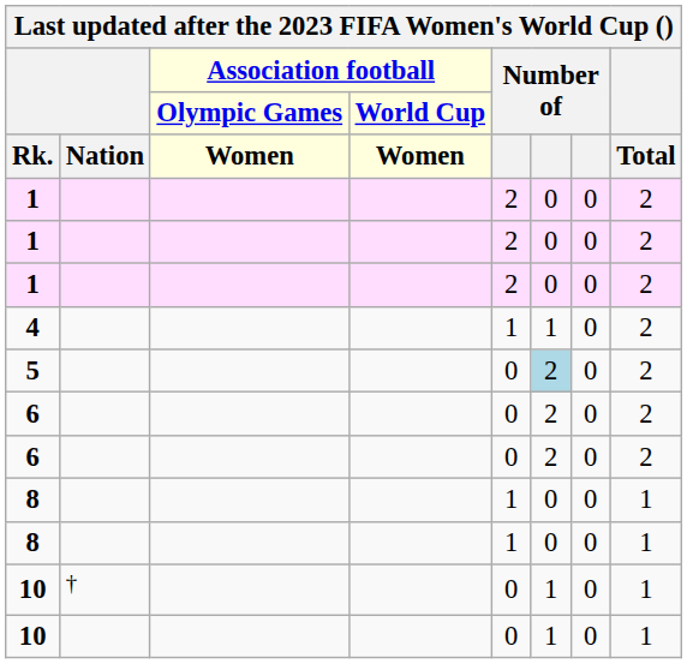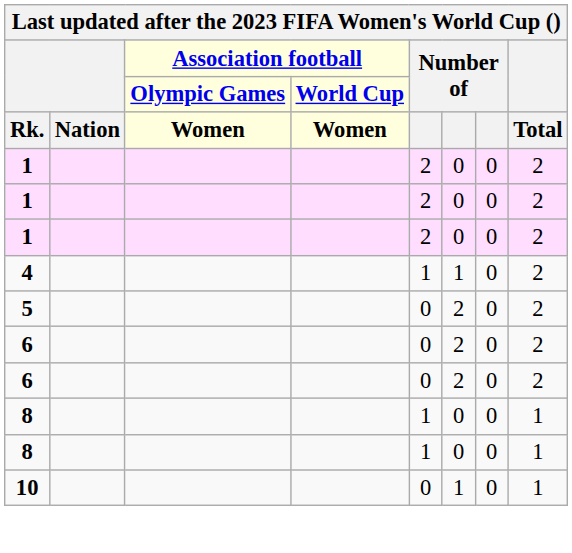 <table class="wikitable" style="margin-top: 0em; text-align: center; font-size: 100%;">
 <tr>
 <th colspan="8">Last updated after the 2023 FIFA Women's World Cup ()</th>
 </tr>
 <tr>
 <th rowspan="2" colspan="2"></th>
 <th colspan="2" style="background: #ffd;"><a href='#'>Association football</a></th>
 <th rowspan="2" colspan="3">Number of</th>
 <th rowspan="2"></th>
 </tr>
 <tr>
 <th style="background: #ffd;"><a href='#'>Olympic Games</a></th>
 <th style="background: #ffd;"><a href='#'>World Cup</a></th>
 </tr>
 <tr>
 <th style="width: 1em;">Rk.</th>
 <th>Nation</th>
 <th style="background: #ffd;">Women</th>
 <th style="background: #ffd;">Women</th>
 <th style="width: 1em;"></th>
 <th style="width: 1em;"></th>
 <th style="width: 1em;"></th>
 <th style="width: 1em;">Total</th>
 </tr>
 <tr style="background: #fdf;">
 <td><strong>1</strong></td>
 <td style="text-align: left;"></td>
 <td></td>
 <td></td>
 <td>2</td>
 <td>0</td>
 <td>0</td>
 <td>2</td>
 </tr>
 <tr style="background: #fdf;">
 <td><strong>1</strong></td>
 <td style="text-align: left;"></td>
 <td></td>
 <td></td>
 <td>2</td>
 <td>0</td>
 <td>0</td>
 <td>2</td>
 </tr>
 <tr style="background: #fdf;">
 <td><strong>1</strong></td>
 <td style="text-align: left;"></td>
 <td></td>
 <td></td>
 <td>2</td>
 <td>0</td>
 <td>0</td>
 <td>2</td>
 </tr>
 <tr>
 <td><strong>4</strong></td>
 <td style="text-align: left;"></td>
 <td></td>
 <td></td>
 <td>1</td>
 <td>1</td>
 <td>0</td>
 <td>2</td>
 </tr>
 <tr>
 <td><strong>5</strong></td>
 <td style="text-align: left;"></td>
 <td></td>
 <td></td>
 <td>0</td>
-<td style="background: lightblue;">2</td>
+<td>2</td>
 <td>0</td>
 <td>2</td>
 </tr>
 <tr>
 <td><strong>6</strong></td>
 <td style="text-align: left;"></td>
 <td></td>
 <td></td>
 <td>0</td>
 <td>2</td>
 <td>0</td>
 <td>2</td>
 </tr>
 <tr>
 <td><strong>6</strong></td>
 <td style="text-align: left;"></td>
 <td></td>
 <td></td>
 <td>0</td>
 <td>2</td>
 <td>0</td>
 <td>2</td>
 </tr>
 <tr>
 <td><strong>8</strong></td>
 <td style="text-align: left;"></td>
 <td></td>
 <td></td>
 <td>1</td>
 <td>0</td>
 <td>0</td>
 <td>1</td>
 </tr>
 <tr>
 <td><strong>8</strong></td>
 <td style="text-align: left;"></td>
 <td></td>
 <td></td>
 <td>1</td>
 <td>0</td>
 <td>0</td>
 <td>1</td>
 </tr>
 <tr>
 <td><strong>10</strong></td>
-<td style="text-align: left;"><sup>†</sup></td>
-<td></td>
-<td></td>
-<td>0</td>
-<td>1</td>
-<td>0</td>
-<td>1</td>
-</tr>
-<tr>
-<td><strong>10</strong></td>
 <td style="text-align: left;"></td>
 <td></td>
 <td></td>
 <td>0</td>
 <td>1</td>
 <td>0</td>
 <td>1</td>
 </tr>
 </table>
